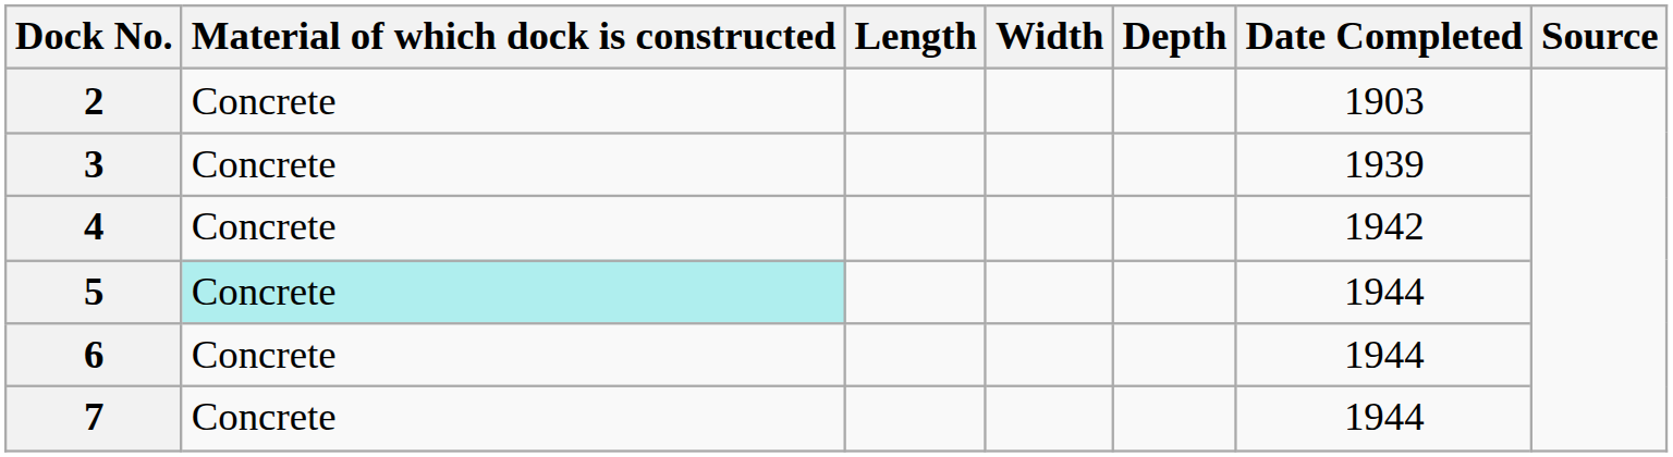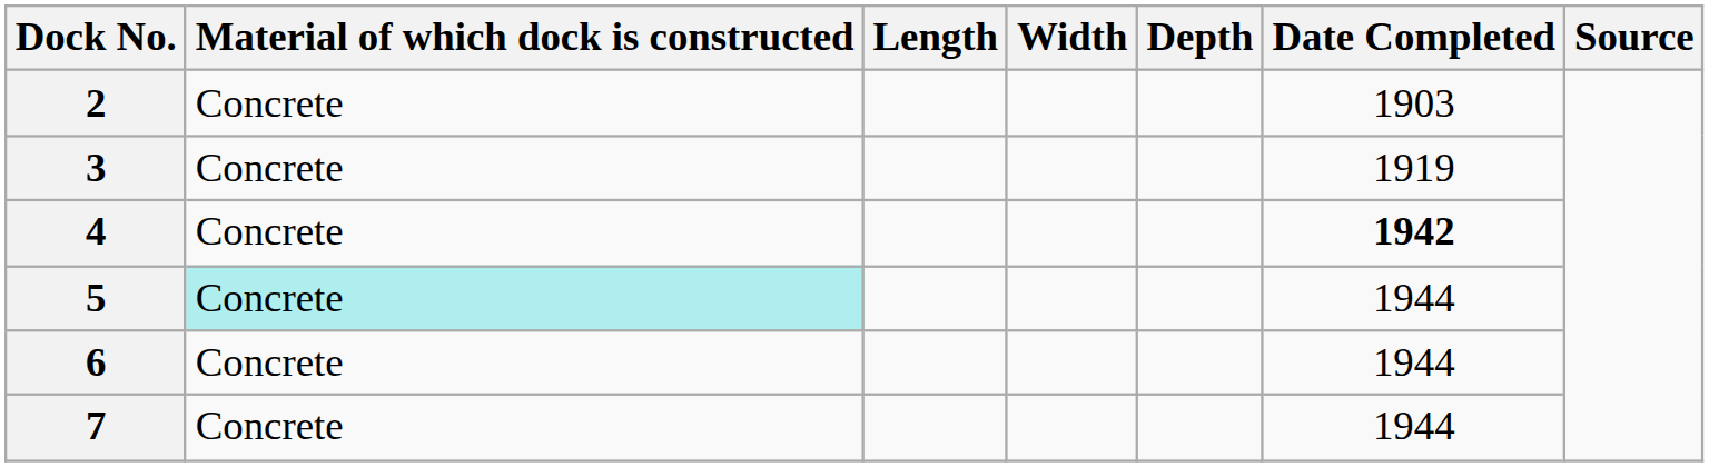 <table class="wikitable">
 <tr>
 <th style="text-align: center;">Dock No.</th>
 <th>Material of which dock is constructed</th>
 <th>Length</th>
 <th>Width</th>
 <th>Depth</th>
 <th>Date Completed</th>
 <th>Source</th>
 </tr>
 <tr>
 <th style="text-align: center;">2</th>
 <td>Concrete</td>
 <td></td>
 <td></td>
 <td></td>
 <td style="text-align: center;">1903</td>
 <td rowspan=6></td>
 </tr>
 <tr>
 <th style="text-align: center;">3</th>
 <td>Concrete</td>
 <td></td>
 <td></td>
 <td></td>
-<td style="text-align: center;">1939</td>
+<td style="text-align: center;">1919</td>
 </tr>
 <tr>
 <th style="text-align: center;">4</th>
 <td>Concrete</td>
 <td></td>
 <td></td>
 <td></td>
-<td style="text-align: center;">1942</td>
+<td style="text-align: center;"><strong>1942</strong></td>
 </tr>
 <tr>
 <th style="text-align: center;">5</th>
 <td style="background: paleturquoise;">Concrete</td>
 <td></td>
 <td></td>
 <td></td>
 <td style="text-align: center;">1944</td>
 </tr>
 <tr>
 <th style="text-align: center;">6</th>
 <td>Concrete</td>
 <td></td>
 <td></td>
 <td></td>
 <td style="text-align: center;">1944</td>
 </tr>
 <tr>
 <th style="text-align: center;">7</th>
 <td>Concrete</td>
 <td></td>
 <td></td>
 <td></td>
 <td style="text-align: center;">1944</td>
 </tr>
 </table>
